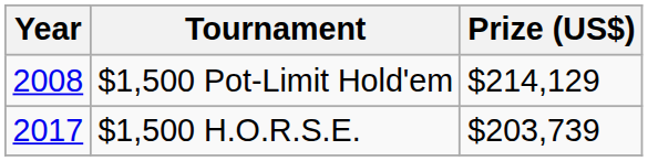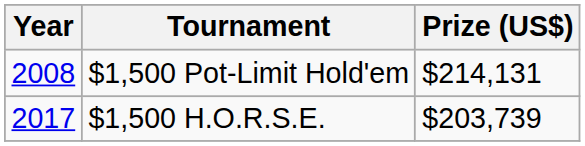 <table class = "wikitable">
 <tr>
 <th>Year</th>
 <th>Tournament</th>
 <th>Prize (US$)</th>
 </tr>
 <tr>
 <td><a href='#'>2008</a></td>
 <td>$1,500 Pot-Limit Hold'em</td>
-<td>$214,129</td>
+<td>$214,131</td>
 </tr>
 <tr>
 <td><a href='#'>2017</a></td>
 <td>$1,500 H.O.R.S.E.</td>
 <td>$203,739</td>
 </tr>
 </table>
